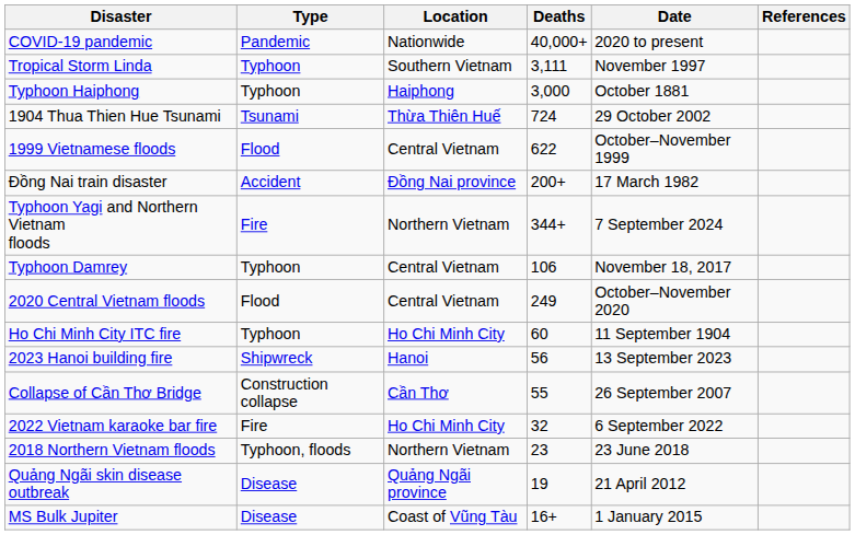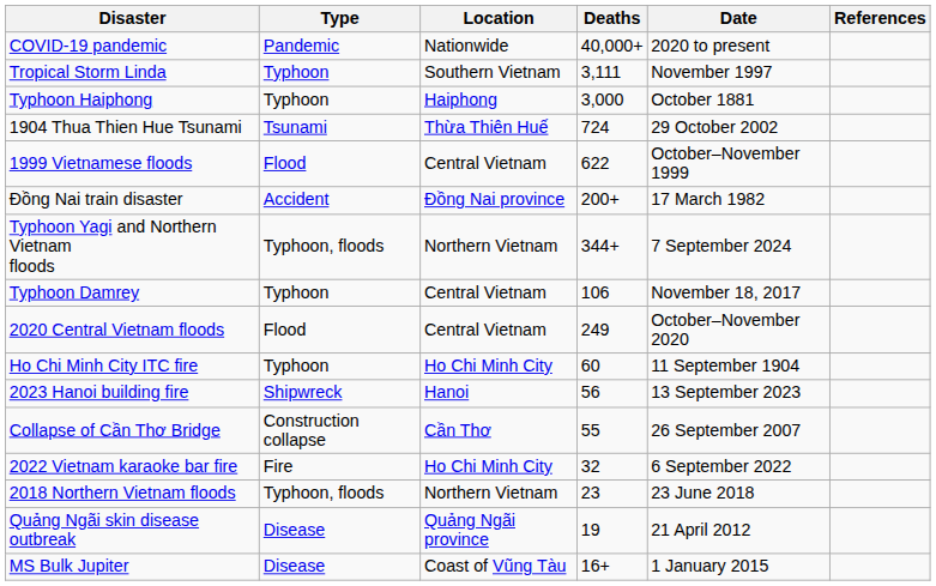 <table class="wikitable sortable sotable">
 <tr>
 <th>Disaster</th>
 <th>Type</th>
 <th>Location</th>
 <th>Deaths</th>
 <th>Date</th>
 <th>References</th>
 </tr>
 <tr>
 <td><a href='#'>COVID-19 pandemic</a></td>
 <td><a href='#'>Pandemic</a></td>
 <td>Nationwide</td>
 <td>40,000+</td>
 <td>2020 to present</td>
 <td></td>
 </tr>
 <tr>
 <td><a href='#'>Tropical Storm Linda</a></td>
 <td><a href='#'>Typhoon</a></td>
 <td>Southern Vietnam</td>
 <td>3,111</td>
 <td>November 1997</td>
 <td></td>
 </tr>
 <tr>
 <td><a href='#'>Typhoon Haiphong</a></td>
 <td>Typhoon</td>
 <td><a href='#'>Haiphong</a></td>
 <td>3,000</td>
 <td>October 1881</td>
 <td></td>
 </tr>
 <tr>
 <td>1904 Thua Thien Hue Tsunami</td>
 <td><a href='#'>Tsunami</a></td>
 <td><a href='#'>Thừa Thiên Huế</a></td>
 <td>724</td>
 <td>29 October 2002</td>
 <td></td>
 </tr>
 <tr>
 <td><a href='#'>1999 Vietnamese floods</a></td>
 <td><a href='#'>Flood</a></td>
 <td>Central Vietnam</td>
 <td>622</td>
 <td>October–November 1999</td>
 <td></td>
 </tr>
 <tr>
 <td>Đồng Nai train disaster</td>
 <td><a href='#'>Accident</a></td>
 <td><a href='#'>Đồng Nai province</a></td>
 <td>200+</td>
 <td>17 March 1982</td>
 <td></td>
 </tr>
 <tr>
 <td><a href='#'>Typhoon Yagi</a> and Northern Vietnam<br>floods</td>
-<td><a href='#'>Fire</a></td>
+<td>Typhoon, floods</td>
 <td>Northern Vietnam</td>
 <td>344+</td>
 <td>7 September 2024</td>
 <td></td>
 </tr>
 <tr>
 <td><a href='#'>Typhoon Damrey</a></td>
 <td>Typhoon</td>
 <td>Central Vietnam</td>
 <td>106</td>
 <td>November 18, 2017</td>
 <td></td>
 </tr>
 <tr>
 <td><a href='#'>2020 Central Vietnam floods</a></td>
 <td>Flood</td>
 <td>Central Vietnam</td>
 <td>249</td>
 <td>October–November 2020</td>
 <td></td>
 </tr>
 <tr>
 <td><a href='#'>Ho Chi Minh City ITC fire</a></td>
 <td>Typhoon</td>
 <td><a href='#'>Ho Chi Minh City</a></td>
 <td>60</td>
 <td>11 September 1904</td>
 <td></td>
 </tr>
 <tr>
 <td><a href='#'>2023 Hanoi building fire</a></td>
 <td><a href='#'>Shipwreck</a></td>
 <td><a href='#'>Hanoi</a></td>
 <td>56</td>
 <td>13 September 2023</td>
 <td></td>
 </tr>
 <tr>
 <td><a href='#'>Collapse of Cần Thơ Bridge</a></td>
 <td>Construction collapse</td>
 <td><a href='#'>Cần Thơ</a></td>
 <td>55</td>
 <td>26 September 2007</td>
 <td></td>
 </tr>
 <tr>
 <td><a href='#'>2022 Vietnam karaoke bar fire</a></td>
 <td>Fire</td>
 <td><a href='#'>Ho Chi Minh City</a></td>
 <td>32</td>
 <td>6 September 2022</td>
 <td></td>
 </tr>
 <tr>
 <td><a href='#'>2018 Northern Vietnam floods</a></td>
 <td>Typhoon, floods</td>
 <td>Northern Vietnam</td>
 <td>23</td>
 <td>23 June 2018</td>
 <td></td>
 </tr>
 <tr>
 <td><a href='#'>Quảng Ngãi skin disease outbreak</a></td>
 <td><a href='#'>Disease</a></td>
 <td><a href='#'>Quảng Ngãi province</a></td>
 <td>19</td>
 <td>21 April 2012</td>
 <td></td>
 </tr>
 <tr>
 <td><a href='#'>MS Bulk Jupiter</a></td>
 <td><a href='#'>Disease</a></td>
 <td>Coast of <a href='#'>Vũng Tàu</a></td>
 <td>16+</td>
 <td>1 January 2015</td>
 <td></td>
 </tr>
 </table>
